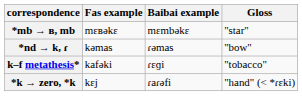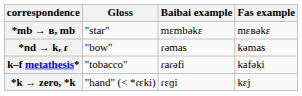 <table class="wikitable">
 <tr>
 <th>correspondence</th>
+<th>Gloss</th>
+<th>Baibai example</th>
 <th>Fas example</th>
-<th>Baibai example</th>
-<th>Gloss</th>
 </tr>
 <tr>
 <th>*mb → ʙ, mb</th>
+<td>"star"</td>
+<td>mɛmbəkɛ</td>
 <td>mɛʙəkɛ</td>
-<td>mɛmbəkɛ</td>
-<td>"star"</td>
 </tr>
 <tr>
 <th>*nd → k, ɾ</th>
+<td>"bow"</td>
+<td>ɾəmas</td>
 <td>kəmas</td>
-<td>ɾəmas</td>
-<td>"bow"</td>
 </tr>
 <tr>
 <th>k–f <a href='#'>metathesis</a>*</th>
+<td>"tobacco"</td>
+<td>ɾaɾəfi</td>
 <td>kafəki</td>
-<td>ɾɛɡi</td>
-<td>"tobacco"</td>
 </tr>
 <tr>
 <th>*k → zero, *k</th>
+<td>"hand" (< *ɾɛki)</td>
+<td>ɾɛɡi</td>
 <td>kɛj</td>
-<td>ɾaɾəfi</td>
-<td>"hand" (< *ɾɛki)</td>
 </tr>
 </table>
